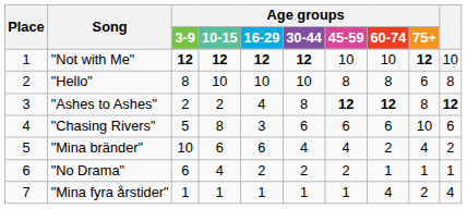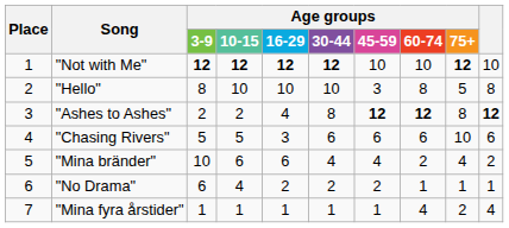 <table class="wikitable" style="margin: 1em auto 1em auto; text-align:center;">
 <tr>
 <th rowspan="2">Place</th>
 <th rowspan="2">Song</th>
 <th colspan="7">Age groups</th>
 <th rowspan="2"></th>
 </tr>
 <tr>
 <th style="font-weight:bold;background:#76C043;color:white;">3-9</th>
 <th style="font-weight:bold;background:#55BF9A;color:white;">10-15</th>
 <th style="font-weight:bold;background:#09AAE0;color:white;">16-29</th>
 <th style="font-weight:bold;background:#804F9F;color:white;">30-44</th>
 <th style="font-weight:bold;background:#D94599;color:white;">45-59</th>
 <th style="font-weight:bold;background:#ED3E23;color:white;">60-74</th>
 <th style="font-weight:bold;background:#F6931D;color:white;">75+</th>
 </tr>
 <tr>
 <td>1</td>
 <td style="text-align:left;">"Not with Me"</td>
 <td><strong>12</strong></td>
 <td><strong>12</strong></td>
 <td><strong>12</strong></td>
 <td><strong>12</strong></td>
 <td>10</td>
 <td>10</td>
 <td><strong>12</strong></td>
 <td>10</td>
 </tr>
 <tr>
 <td>2</td>
 <td style="text-align:left;">"Hello"</td>
 <td>8</td>
 <td>10</td>
 <td>10</td>
 <td>10</td>
+<td>3</td>
 <td>8</td>
-<td>8</td>
-<td>6</td>
+<td>5</td>
 <td>8</td>
 </tr>
 <tr>
 <td>3</td>
 <td style="text-align:left;">"Ashes to Ashes"</td>
 <td>2</td>
 <td>2</td>
 <td>4</td>
 <td>8</td>
 <td><strong>12</strong></td>
 <td><strong>12</strong></td>
 <td>8</td>
 <td><strong>12</strong></td>
 </tr>
 <tr>
 <td>4</td>
 <td style="text-align:left;">"Chasing Rivers"</td>
 <td>5</td>
-<td>8</td>
+<td>5</td>
 <td>3</td>
 <td>6</td>
 <td>6</td>
 <td>6</td>
 <td>10</td>
 <td>6</td>
 </tr>
 <tr>
 <td>5</td>
 <td style="text-align:left;">"Mina bränder"</td>
 <td>10</td>
 <td>6</td>
 <td>6</td>
 <td>4</td>
 <td>4</td>
 <td>2</td>
 <td>4</td>
 <td>2</td>
 </tr>
 <tr>
 <td>6</td>
 <td style="text-align:left;">"No Drama"</td>
 <td>6</td>
 <td>4</td>
 <td>2</td>
 <td>2</td>
 <td>2</td>
 <td>1</td>
 <td>1</td>
 <td>1</td>
 </tr>
 <tr>
 <td>7</td>
 <td style="text-align:left;">"Mina fyra årstider"</td>
 <td>1</td>
 <td>1</td>
 <td>1</td>
 <td>1</td>
 <td>1</td>
 <td>4</td>
 <td>2</td>
 <td>4</td>
 </tr>
 </table>
